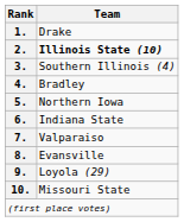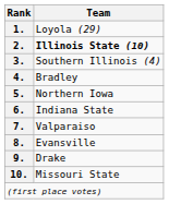 <table class="wikitable">
 <tr>
 <th>Rank</th>
 <th>Team</th>
 </tr>
 <tr>
 <th>1.</th>
-<td>Drake</td>
+<td>Loyola <em>(29)</em></td>
 </tr>
 <tr>
 <th>2.</th>
 <td><strong>Illinois State <em>(10)</em></strong></td>
 </tr>
 <tr>
 <th>3.</th>
 <td>Southern Illinois <em>(4)</em></td>
 </tr>
 <tr>
 <th>4.</th>
 <td>Bradley</td>
 </tr>
 <tr>
 <th>5.</th>
 <td>Northern Iowa</td>
 </tr>
 <tr>
 <th>6.</th>
 <td>Indiana State</td>
 </tr>
 <tr>
 <th>7.</th>
 <td>Valparaiso</td>
 </tr>
 <tr>
 <th>8.</th>
 <td>Evansville</td>
 </tr>
 <tr>
 <th>9.</th>
-<td>Loyola <em>(29)</em></td>
+<td>Drake</td>
 </tr>
 <tr>
 <th>10.</th>
 <td>Missouri State</td>
 </tr>
 <tr>
 <td colspan="3" valign="middle"><small><em>(first place votes)</em></small></td>
 </tr>
 </table>
